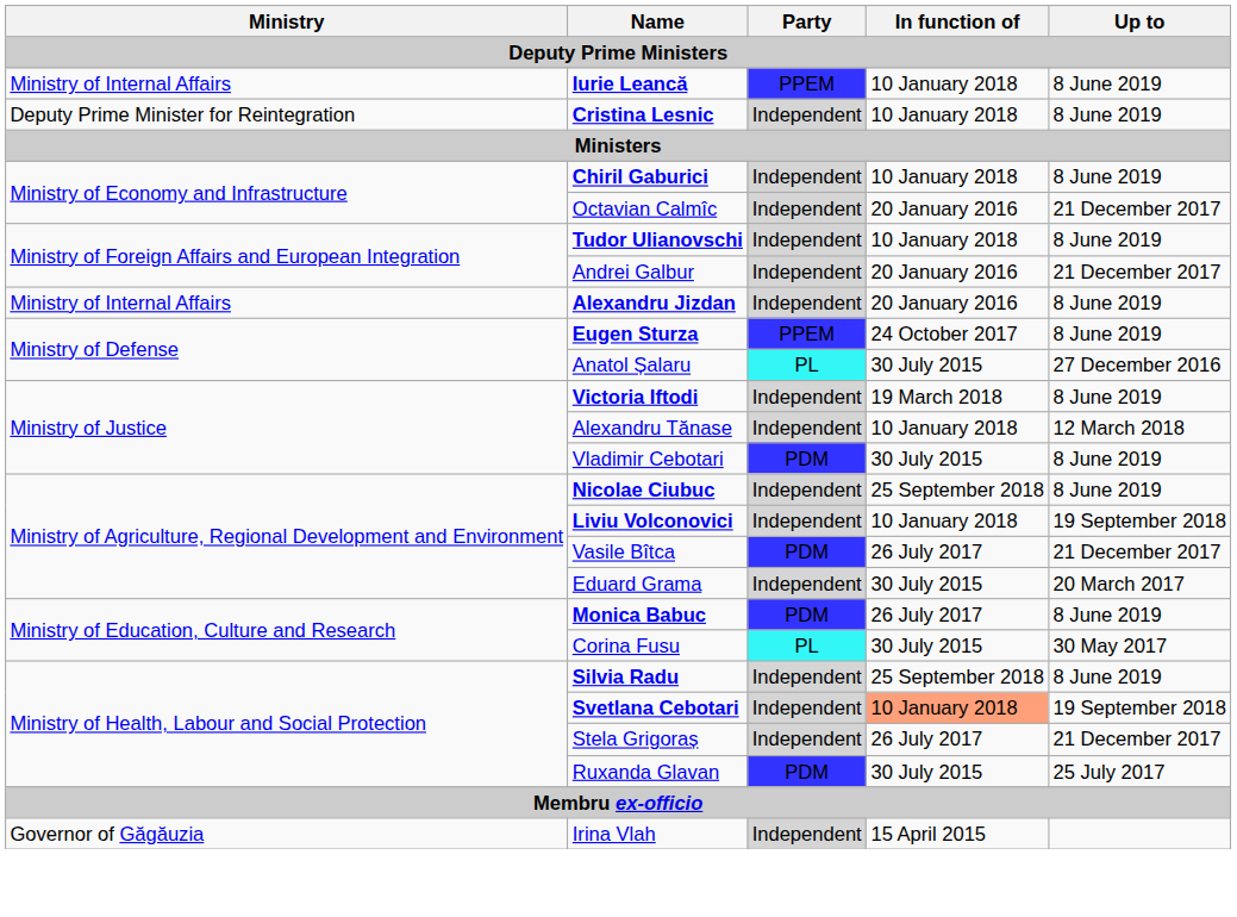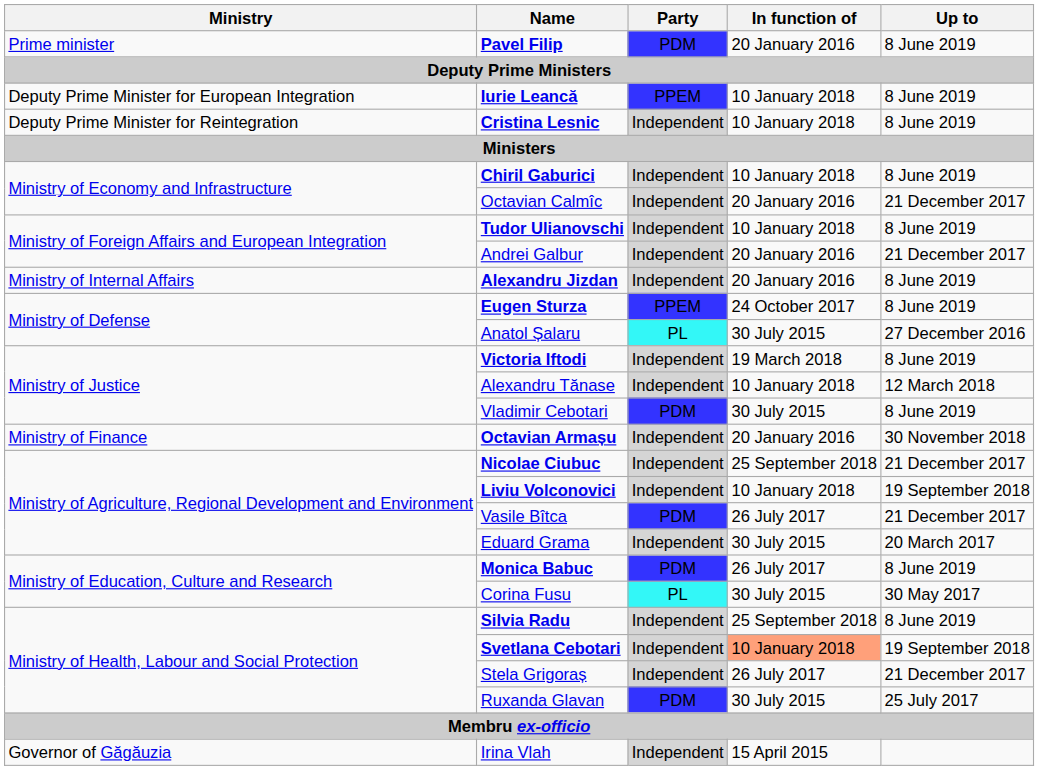 <table class="wikitable sortable" style="font-size: 95%;">
 <tr>
 <th>Ministry</th>
 <th>Name</th>
 <th>Party</th>
 <th>In function of</th>
 <th>Up to</th>
 </tr>
 <tr>
+<td><a href='#'>Prime minister</a></td>
+<td><strong><a href='#'>Pavel Filip</a></strong></td>
+<td align=center bgcolor = #3333FF><span>PDM</span></td>
+<td>20 January 2016</td>
+<td>8 June 2019</td>
+</tr>
+<tr>
 <td colspan=5 bgcolor=#CCCCCC align=center><strong>Deputy Prime Ministers</strong></td>
 </tr>
 <tr>
-<td><a href='#'>Ministry of Internal Affairs</a></td>
+<td>Deputy Prime Minister for European Integration</td>
 <td><strong><a href='#'>Iurie Leancă</a></strong></td>
 <td align=center bgcolor = #3333FF><span>PPEM</span></td>
 <td>10 January 2018</td>
 <td>8 June 2019</td>
 </tr>
 <tr>
 <td>Deputy Prime Minister for Reintegration</td>
 <td><strong><a href='#'>Cristina Lesnic</a></strong></td>
 <td align="center" bgcolor="#d5d5d5">Independent</td>
 <td>10 January 2018</td>
 <td>8 June 2019</td>
 </tr>
 <tr>
 <td colspan=5 bgcolor=#CCCCCC align=center><strong>Ministers</strong></td>
 </tr>
 <tr>
 <td rowspan="2"><a href='#'>Ministry of Economy and Infrastructure</a></td>
 <td><strong><a href='#'>Chiril Gaburici</a></strong></td>
 <td align="center" bgcolor="#d5d5d5">Independent</td>
 <td>10 January 2018</td>
 <td>8 June 2019</td>
 </tr>
 <tr>
 <td><a href='#'>Octavian Calmîc</a></td>
 <td align="center" bgcolor="#d5d5d5">Independent</td>
 <td>20 January 2016</td>
 <td>21 December 2017</td>
 </tr>
 <tr>
 <td rowspan="2"><a href='#'>Ministry of Foreign Affairs and European Integration</a></td>
 <td><strong><a href='#'>Tudor Ulianovschi</a></strong></td>
 <td align="center" bgcolor="#d5d5d5">Independent</td>
 <td>10 January 2018</td>
 <td>8 June 2019</td>
 </tr>
 <tr>
 <td><a href='#'>Andrei Galbur</a></td>
 <td align="center" bgcolor="#d5d5d5">Independent</td>
 <td>20 January 2016</td>
 <td>21 December 2017</td>
 </tr>
 <tr>
 <td><a href='#'>Ministry of Internal Affairs</a></td>
 <td><strong><a href='#'>Alexandru Jizdan</a></strong></td>
 <td align="center" bgcolor="#d5d5d5">Independent</td>
 <td>20 January 2016</td>
 <td>8 June 2019</td>
 </tr>
 <tr>
 <td rowspan="2"><a href='#'>Ministry of Defense</a></td>
 <td><strong><a href='#'>Eugen Sturza</a></strong></td>
 <td align=center bgcolor = #3333FF><span>PPEM</span></td>
 <td>24 October 2017</td>
 <td>8 June 2019</td>
 </tr>
 <tr>
 <td><a href='#'>Anatol Șalaru</a></td>
 <td align="center" bgcolor="#33f7f7">PL</td>
 <td>30 July 2015</td>
 <td>27 December 2016</td>
 </tr>
 <tr>
 <td rowspan="3"><a href='#'>Ministry of Justice</a></td>
 <td><strong><a href='#'>Victoria Iftodi</a></strong></td>
 <td align="center" bgcolor="#d5d5d5">Independent</td>
 <td>19 March 2018</td>
 <td>8 June 2019</td>
 </tr>
 <tr>
 <td><a href='#'>Alexandru Tănase</a></td>
 <td align="center" bgcolor="#d5d5d5">Independent</td>
 <td>10 January 2018</td>
 <td>12 March 2018</td>
 </tr>
 <tr>
 <td><a href='#'>Vladimir Cebotari</a></td>
 <td align=center bgcolor = #3333FF><span>PDM</span></td>
 <td>30 July 2015</td>
 <td>8 June 2019</td>
 </tr>
 <tr>
+<td><a href='#'>Ministry of Finance</a></td>
+<td><strong><a href='#'>Octavian Armașu</a></strong></td>
+<td align="center" bgcolor="#d5d5d5">Independent</td>
+<td>20 January 2016</td>
+<td>30 November 2018</td>
+</tr>
+<tr>
 <td rowspan="4"><a href='#'>Ministry of Agriculture, Regional Development and Environment</a></td>
 <td><strong><a href='#'>Nicolae Ciubuc</a></strong></td>
 <td align="center" bgcolor="#d5d5d5">Independent</td>
 <td>25 September 2018</td>
-<td>8 June 2019</td>
+<td>21 December 2017</td>
 </tr>
 <tr>
 <td><strong><a href='#'>Liviu Volconovici</a></strong></td>
 <td align="center" bgcolor="#d5d5d5">Independent</td>
 <td>10 January 2018</td>
 <td>19 September 2018</td>
 </tr>
 <tr>
 <td><a href='#'>Vasile Bîtca</a></td>
 <td align=center bgcolor = #3333FF><span>PDM</span></td>
 <td>26 July 2017</td>
 <td>21 December 2017</td>
 </tr>
 <tr>
 <td><a href='#'>Eduard Grama</a></td>
 <td align="center" bgcolor="#d5d5d5">Independent</td>
 <td>30 July 2015</td>
 <td>20 March 2017</td>
 </tr>
 <tr>
 <td rowspan="2"><a href='#'>Ministry of Education, Culture and Research</a></td>
 <td><strong><a href='#'>Monica Babuc</a></strong></td>
 <td align=center bgcolor = #3333FF><span>PDM</span></td>
 <td>26 July 2017</td>
 <td>8 June 2019</td>
 </tr>
 <tr>
 <td><a href='#'>Corina Fusu</a></td>
 <td align="center" bgcolor="#33f7f7">PL</td>
 <td>30 July 2015</td>
 <td>30 May 2017</td>
 </tr>
 <tr>
 <td rowspan="4"><a href='#'>Ministry of Health, Labour and Social Protection</a></td>
 <td><strong><a href='#'>Silvia Radu</a></strong></td>
 <td align="center" bgcolor="#d5d5d5">Independent</td>
 <td>25 September 2018</td>
 <td>8 June 2019</td>
 </tr>
 <tr>
 <td><strong><a href='#'>Svetlana Cebotari</a></strong></td>
 <td align="center" bgcolor="#d5d5d5">Independent</td>
 <td style="background: lightsalmon;">10 January 2018</td>
 <td>19 September 2018</td>
 </tr>
 <tr>
 <td><a href='#'>Stela Grigoraș</a></td>
 <td align="center" bgcolor="#d5d5d5">Independent</td>
 <td>26 July 2017</td>
 <td>21 December 2017</td>
 </tr>
 <tr>
 <td><a href='#'>Ruxanda Glavan</a></td>
 <td align=center bgcolor = #3333FF><span>PDM</span></td>
 <td>30 July 2015</td>
 <td>25 July 2017</td>
 </tr>
 <tr>
 <td colspan=5 bgcolor=#CCCCCC align=center><strong>Membru <em><a href='#'>ex-officio</a><strong><em></td>
 </tr>
 <tr>
 <td>Governor of <a href='#'>Găgăuzia</a></td>
 <td></strong><a href='#'>Irina Vlah</a><strong></td>
 <td align=center bgcolor = #d5d5d5>Independent</td>
 <td>15 April 2015</td>
 <td></td>
 </tr>
 </table>
